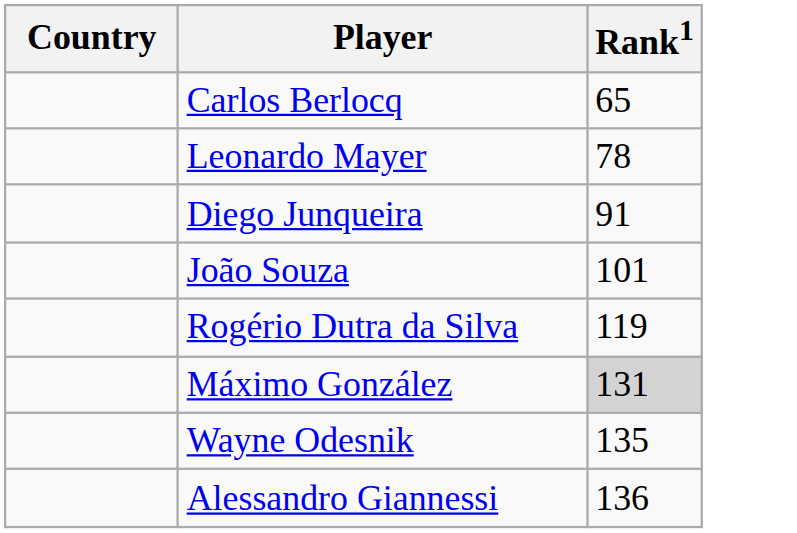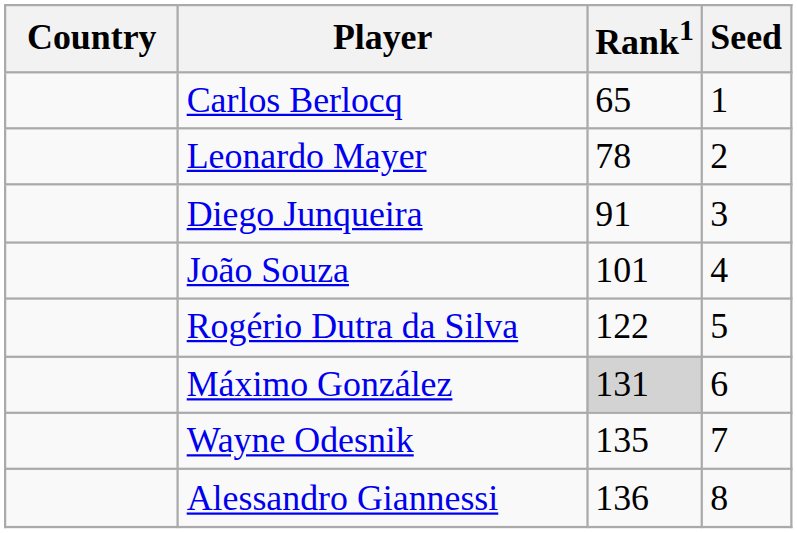 <table class="sortable wikitable">
 <tr>
 <th width="70">Country</th>
 <th width="175">Player</th>
 <th>Rank<sup>1</sup></th>
+<th>Seed</th>
 </tr>
 <tr>
 <td></td>
 <td><a href='#'>Carlos Berlocq</a></td>
 <td>65</td>
+<td>1</td>
 </tr>
 <tr>
 <td></td>
 <td><a href='#'>Leonardo Mayer</a></td>
 <td>78</td>
+<td>2</td>
 </tr>
 <tr>
 <td></td>
 <td><a href='#'>Diego Junqueira</a></td>
 <td>91</td>
+<td>3</td>
 </tr>
 <tr>
 <td></td>
 <td><a href='#'>João Souza</a></td>
 <td>101</td>
+<td>4</td>
 </tr>
 <tr>
 <td></td>
 <td><a href='#'>Rogério Dutra da Silva</a></td>
-<td>119</td>
+<td>122</td>
+<td>5</td>
 </tr>
 <tr>
 <td></td>
 <td><a href='#'>Máximo González</a></td>
 <td style="background: lightgrey;">131</td>
+<td>6</td>
 </tr>
 <tr>
 <td></td>
 <td><a href='#'>Wayne Odesnik</a></td>
 <td>135</td>
+<td>7</td>
 </tr>
 <tr>
 <td></td>
 <td><a href='#'>Alessandro Giannessi</a></td>
 <td>136</td>
+<td>8</td>
 </tr>
 </table>
